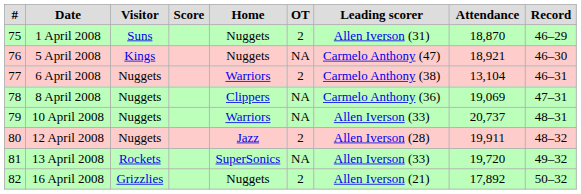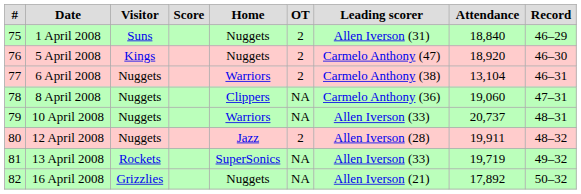 <table class="wikitable" width="80%">
 <tr align="center"  bgcolor="#dddddd">
 <td><strong>#</strong></td>
 <td><strong>Date</strong></td>
 <td><strong>Visitor</strong></td>
 <td><strong>Score</strong></td>
 <td><strong>Home</strong></td>
 <td><strong>OT</strong></td>
 <td><strong>Leading scorer</strong></td>
 <td><strong>Attendance</strong></td>
 <td><strong>Record</strong></td>
 </tr>
 <tr align="center" bgcolor="#bbffbb">
 <td>75</td>
 <td>1 April 2008</td>
 <td><a href='#'>Suns</a></td>
 <td></td>
 <td>Nuggets</td>
 <td>2</td>
 <td><a href='#'>Allen Iverson</a> (31)</td>
-<td>18,870</td>
+<td>18,840</td>
 <td>46–29</td>
 </tr>
 <tr align="center" bgcolor="#ffcccc">
 <td>76</td>
 <td>5 April 2008</td>
 <td><a href='#'>Kings</a></td>
 <td></td>
 <td>Nuggets</td>
-<td>NA</td>
+<td>2</td>
 <td><a href='#'>Carmelo Anthony</a> (47)</td>
-<td>18,921</td>
+<td>18,920</td>
 <td>46–30</td>
 </tr>
 <tr align="center" bgcolor="#ffcccc">
 <td>77</td>
 <td>6 April 2008</td>
 <td>Nuggets</td>
 <td></td>
 <td><a href='#'>Warriors</a></td>
 <td>2</td>
 <td><a href='#'>Carmelo Anthony</a> (38)</td>
 <td>13,104</td>
 <td>46–31</td>
 </tr>
 <tr align="center" bgcolor="#bbffbb">
 <td>78</td>
 <td>8 April 2008</td>
 <td>Nuggets</td>
 <td></td>
 <td><a href='#'>Clippers</a></td>
 <td>NA</td>
 <td><a href='#'>Carmelo Anthony</a> (36)</td>
-<td>19,069</td>
+<td>19,060</td>
 <td>47–31</td>
 </tr>
 <tr align="center" bgcolor="#bbffbb">
 <td>79</td>
 <td>10 April 2008</td>
 <td>Nuggets</td>
 <td></td>
 <td><a href='#'>Warriors</a></td>
 <td>NA</td>
 <td><a href='#'>Allen Iverson</a> (33)</td>
 <td>20,737</td>
 <td>48–31</td>
 </tr>
 <tr align="center" bgcolor="#ffcccc">
 <td>80</td>
 <td>12 April 2008</td>
 <td>Nuggets</td>
 <td></td>
 <td><a href='#'>Jazz</a></td>
 <td>2</td>
 <td><a href='#'>Allen Iverson</a> (28)</td>
 <td>19,911</td>
 <td>48–32</td>
 </tr>
 <tr align="center" bgcolor="#bbffbb">
 <td>81</td>
 <td>13 April 2008</td>
 <td><a href='#'>Rockets</a></td>
 <td></td>
 <td><a href='#'>SuperSonics</a></td>
 <td>NA</td>
 <td><a href='#'>Allen Iverson</a> (33)</td>
-<td>19,720</td>
+<td>19,719</td>
 <td>49–32</td>
 </tr>
 <tr align="center" bgcolor="#bbffbb">
 <td>82</td>
 <td>16 April 2008</td>
 <td><a href='#'>Grizzlies</a></td>
 <td></td>
 <td>Nuggets</td>
-<td>2</td>
+<td>NA</td>
 <td><a href='#'>Allen Iverson</a> (21)</td>
 <td>17,892</td>
 <td>50–32</td>
 </tr>
 </table>
